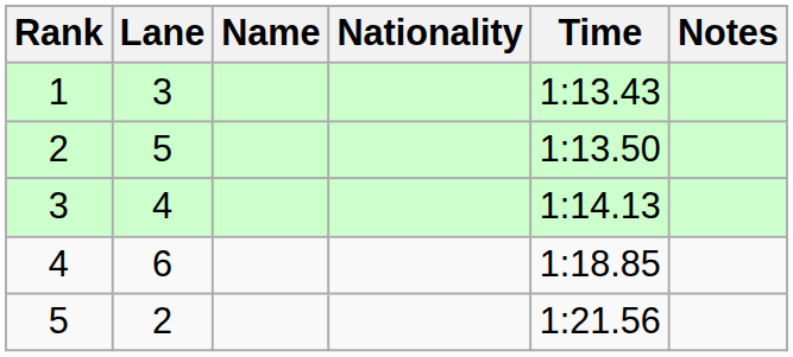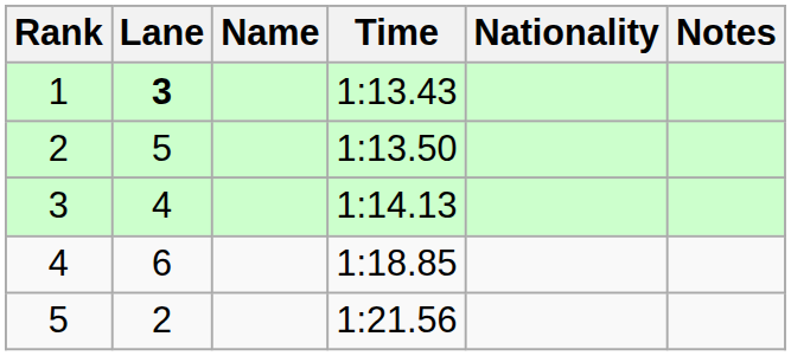 <table class="wikitable sortable" style="text-align:center">
 <tr>
 <th>Rank</th>
 <th>Lane</th>
 <th>Name</th>
+<th>Time</th>
 <th>Nationality</th>
-<th>Time</th>
 <th>Notes</th>
 </tr>
 <tr bgcolor=ccffcc>
 <td>1</td>
-<td>3</td>
-<td align=left></td>
+<td><strong>3</strong></td>
 <td align=left></td>
 <td>1:13.43</td>
+<td align=left></td>
 <td><strong></strong></td>
 </tr>
 <tr bgcolor=ccffcc>
 <td>2</td>
 <td>5</td>
 <td align=left></td>
+<td>1:13.50</td>
 <td align=left></td>
-<td>1:13.50</td>
 <td><strong></strong></td>
 </tr>
 <tr bgcolor=ccffcc>
 <td>3</td>
 <td>4</td>
 <td align=left></td>
+<td>1:14.13</td>
 <td align=left></td>
-<td>1:14.13</td>
 <td><strong></strong></td>
 </tr>
 <tr>
 <td>4</td>
 <td>6</td>
 <td align=left></td>
+<td>1:18.85</td>
 <td align=left></td>
-<td>1:18.85</td>
 <td></td>
 </tr>
 <tr>
 <td>5</td>
 <td>2</td>
 <td align=left></td>
+<td>1:21.56</td>
 <td align=left></td>
-<td>1:21.56</td>
 <td></td>
 </tr>
 </table>
